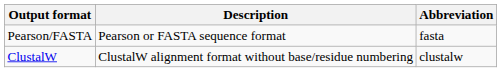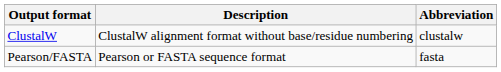 <table class="wikitable">
 <tr>
 <th>Output format</th>
 <th>Description</th>
 <th>Abbreviation</th>
 </tr>
 <tr>
+<td><a href='#'>ClustalW</a></td>
+<td>ClustalW alignment format without base/residue numbering</td>
+<td>clustalw</td>
+</tr>
+<tr>
 <td>Pearson/FASTA</td>
 <td>Pearson or FASTA sequence format</td>
 <td>fasta</td>
 </tr>
-<tr>
-<td><a href='#'>ClustalW</a></td>
-<td>ClustalW alignment format without base/residue numbering</td>
-<td>clustalw</td>
-</tr>
 </table>
